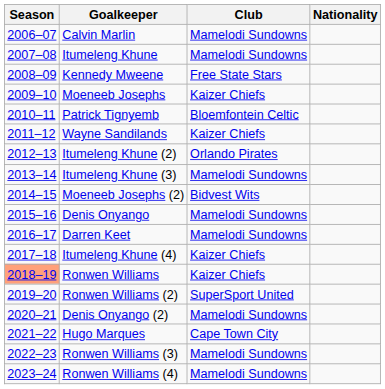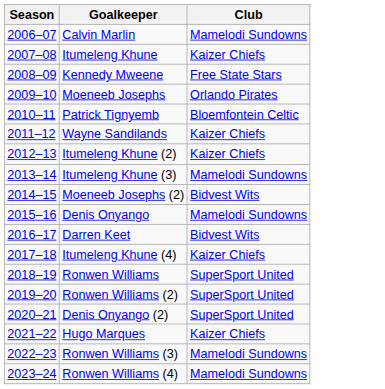 <table class="wikitable" style="font-size: 95%;">
 <tr>
 <th>Season</th>
 <th>Goalkeeper</th>
 <th>Club</th>
-<th>Nationality</th>
 </tr>
 <tr>
 <td><a href='#'>2006–07</a></td>
 <td><a href='#'>Calvin Marlin</a></td>
 <td><a href='#'>Mamelodi Sundowns</a></td>
-<td></td>
 </tr>
 <tr>
 <td><a href='#'>2007–08</a></td>
 <td><a href='#'>Itumeleng Khune</a></td>
-<td><a href='#'>Mamelodi Sundowns</a></td>
-<td></td>
+<td><a href='#'>Kaizer Chiefs</a></td>
 </tr>
 <tr>
 <td><a href='#'>2008–09</a></td>
 <td><a href='#'>Kennedy Mweene</a></td>
 <td><a href='#'>Free State Stars</a></td>
-<td></td>
 </tr>
 <tr>
 <td><a href='#'>2009–10</a></td>
 <td><a href='#'>Moeneeb Josephs</a></td>
-<td><a href='#'>Kaizer Chiefs</a></td>
-<td></td>
+<td><a href='#'>Orlando Pirates</a></td>
 </tr>
 <tr>
 <td><a href='#'>2010–11</a></td>
 <td><a href='#'>Patrick Tignyemb</a></td>
 <td><a href='#'>Bloemfontein Celtic</a></td>
-<td></td>
 </tr>
 <tr>
 <td><a href='#'>2011–12</a></td>
 <td><a href='#'>Wayne Sandilands</a></td>
 <td><a href='#'>Kaizer Chiefs</a></td>
-<td></td>
 </tr>
 <tr>
 <td><a href='#'>2012–13</a></td>
 <td><a href='#'>Itumeleng Khune</a> (2)</td>
-<td><a href='#'>Orlando Pirates</a></td>
-<td></td>
+<td><a href='#'>Kaizer Chiefs</a></td>
 </tr>
 <tr>
 <td><a href='#'>2013–14</a></td>
 <td><a href='#'>Itumeleng Khune</a> (3)</td>
 <td><a href='#'>Mamelodi Sundowns</a></td>
-<td></td>
 </tr>
 <tr>
 <td><a href='#'>2014–15</a></td>
 <td><a href='#'>Moeneeb Josephs</a> (2)</td>
 <td><a href='#'>Bidvest Wits</a></td>
-<td></td>
 </tr>
 <tr>
 <td><a href='#'>2015–16</a></td>
 <td><a href='#'>Denis Onyango</a></td>
 <td><a href='#'>Mamelodi Sundowns</a></td>
-<td></td>
 </tr>
 <tr>
 <td><a href='#'>2016–17</a></td>
 <td><a href='#'>Darren Keet</a></td>
-<td><a href='#'>Mamelodi Sundowns</a></td>
-<td></td>
+<td><a href='#'>Bidvest Wits</a></td>
 </tr>
 <tr>
 <td><a href='#'>2017–18</a></td>
 <td><a href='#'>Itumeleng Khune</a> (4)</td>
 <td><a href='#'>Kaizer Chiefs</a></td>
-<td></td>
 </tr>
 <tr>
-<td style="background: lightsalmon;"><a href='#'>2018–19</a></td>
+<td><a href='#'>2018–19</a></td>
 <td><a href='#'>Ronwen Williams</a></td>
-<td><a href='#'>Kaizer Chiefs</a></td>
-<td></td>
+<td><a href='#'>SuperSport United</a></td>
 </tr>
 <tr>
 <td><a href='#'>2019–20</a></td>
 <td><a href='#'>Ronwen Williams</a> (2)</td>
 <td><a href='#'>SuperSport United</a></td>
-<td></td>
 </tr>
 <tr>
 <td><a href='#'>2020–21</a></td>
 <td><a href='#'>Denis Onyango</a> (2)</td>
-<td><a href='#'>Mamelodi Sundowns</a></td>
-<td></td>
+<td><a href='#'>SuperSport United</a></td>
 </tr>
 <tr>
 <td><a href='#'>2021–22</a></td>
 <td><a href='#'>Hugo Marques</a></td>
-<td><a href='#'>Cape Town City</a></td>
-<td></td>
+<td><a href='#'>Kaizer Chiefs</a></td>
 </tr>
 <tr>
 <td><a href='#'>2022–23</a></td>
 <td><a href='#'>Ronwen Williams</a> (3)</td>
 <td><a href='#'>Mamelodi Sundowns</a></td>
-<td></td>
 </tr>
 <tr>
 <td><a href='#'>2023–24</a></td>
 <td><a href='#'>Ronwen Williams</a> (4)</td>
 <td><a href='#'>Mamelodi Sundowns</a></td>
-<td></td>
 </tr>
 </table>
